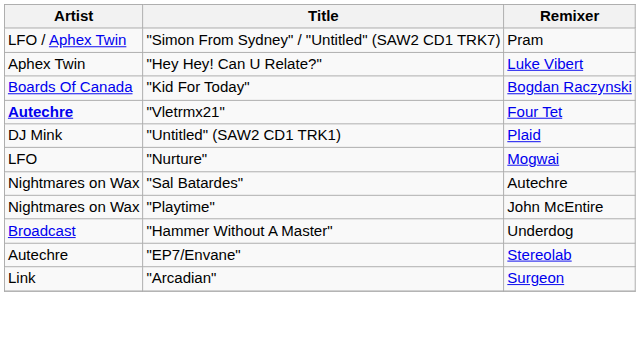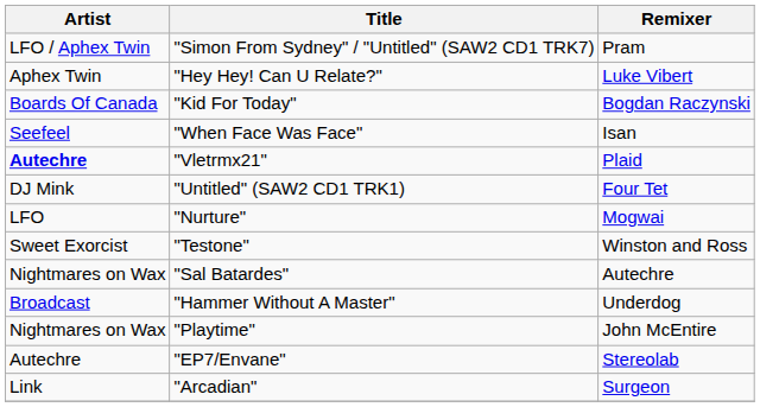 <table class="wikitable">
 <tr>
 <th>Artist</th>
 <th>Title</th>
 <th>Remixer</th>
 </tr>
 <tr>
 <td>LFO / <a href='#'>Aphex Twin</a></td>
 <td>"Simon From Sydney" / "Untitled" (SAW2 CD1 TRK7)</td>
 <td>Pram</td>
 </tr>
 <tr>
 <td>Aphex Twin</td>
 <td>"Hey Hey! Can U Relate?"</td>
 <td><a href='#'>Luke Vibert</a></td>
 </tr>
 <tr>
 <td><a href='#'>Boards Of Canada</a></td>
 <td>"Kid For Today"</td>
 <td><a href='#'>Bogdan Raczynski</a></td>
 </tr>
 <tr>
+<td><a href='#'>Seefeel</a></td>
+<td>"When Face Was Face"</td>
+<td>Isan</td>
+</tr>
+<tr>
 <td><strong><a href='#'>Autechre</a></strong></td>
 <td>"Vletrmx21"</td>
-<td><a href='#'>Four Tet</a></td>
+<td><a href='#'>Plaid</a></td>
 </tr>
 <tr>
 <td>DJ Mink</td>
 <td>"Untitled" (SAW2 CD1 TRK1)</td>
-<td><a href='#'>Plaid</a></td>
+<td><a href='#'>Four Tet</a></td>
 </tr>
 <tr>
 <td>LFO</td>
 <td>"Nurture"</td>
 <td><a href='#'>Mogwai</a></td>
 </tr>
 <tr>
+<td>Sweet Exorcist</td>
+<td>"Testone"</td>
+<td>Winston and Ross</td>
+</tr>
+<tr>
 <td>Nightmares on Wax</td>
 <td>"Sal Batardes"</td>
 <td>Autechre</td>
 </tr>
 <tr>
+<td><a href='#'>Broadcast</a></td>
+<td>"Hammer Without A Master"</td>
+<td>Underdog</td>
+</tr>
+<tr>
 <td>Nightmares on Wax</td>
 <td>"Playtime"</td>
 <td>John McEntire</td>
-</tr>
-<tr>
-<td><a href='#'>Broadcast</a></td>
-<td>"Hammer Without A Master"</td>
-<td>Underdog</td>
 </tr>
 <tr>
 <td>Autechre</td>
 <td>"EP7/Envane"</td>
 <td><a href='#'>Stereolab</a></td>
 </tr>
 <tr>
 <td>Link</td>
 <td>"Arcadian"</td>
 <td><a href='#'>Surgeon</a></td>
 </tr>
 <tr>
 </tr>
 </table>
